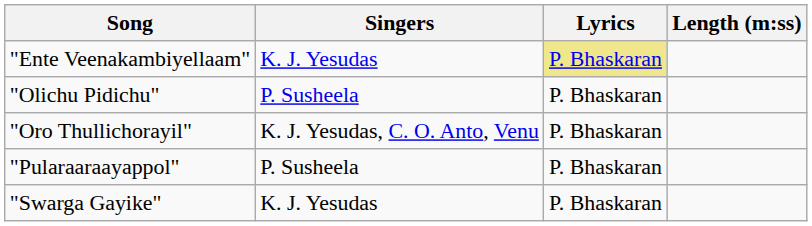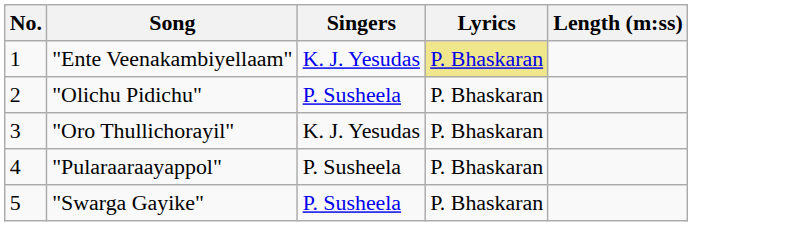 <table class="wikitable" style="font-size:95%;">
 <tr>
+<th>No.</th>
 <th>Song</th>
 <th>Singers</th>
 <th>Lyrics</th>
 <th>Length (m:ss)</th>
 </tr>
 <tr>
+<td>1</td>
 <td>"Ente Veenakambiyellaam"</td>
 <td><a href='#'>K. J. Yesudas</a></td>
 <td style="background: khaki;"><a href='#'>P. Bhaskaran</a></td>
 <td></td>
 </tr>
 <tr>
+<td>2</td>
 <td>"Olichu Pidichu"</td>
 <td><a href='#'>P. Susheela</a></td>
 <td>P. Bhaskaran</td>
 <td></td>
 </tr>
 <tr>
+<td>3</td>
 <td>"Oro Thullichorayil"</td>
-<td>K. J. Yesudas, <a href='#'>C. O. Anto</a>, <a href='#'>Venu</a></td>
+<td>K. J. Yesudas</td>
 <td>P. Bhaskaran</td>
 <td></td>
 </tr>
 <tr>
+<td>4</td>
 <td>"Pularaaraayappol"</td>
 <td>P. Susheela</td>
 <td>P. Bhaskaran</td>
 <td></td>
 </tr>
 <tr>
+<td>5</td>
 <td>"Swarga Gayike"</td>
-<td>K. J. Yesudas</td>
+<td><a href='#'>P. Susheela</a></td>
 <td>P. Bhaskaran</td>
 <td></td>
 </tr>
 </table>
